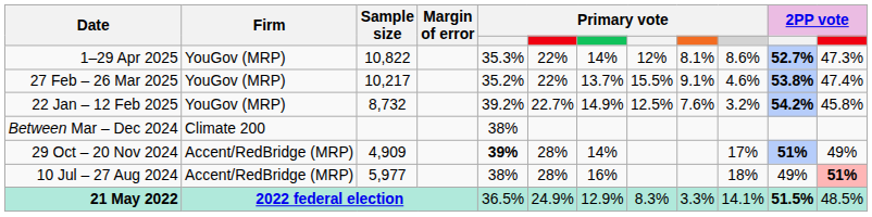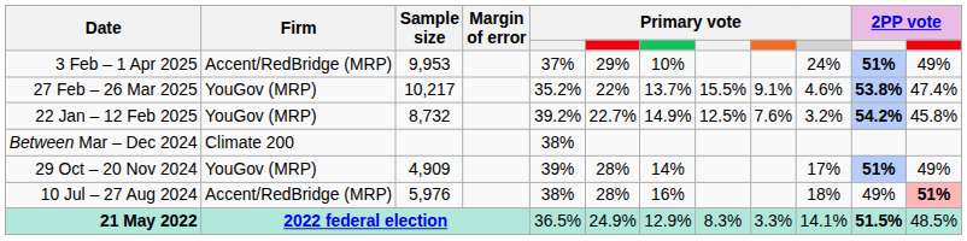 <table class="nowrap wikitable tpl-blanktable" style=text-align:center;font-size:90%>
 <tr>
 <th rowspan=2>Date</th>
 <th rowspan=2>Firm</th>
 <th rowspan=2>Sample<br>size</th>
 <th rowspan=2>Margin<br>of error</th>
 <th colspan=6>Primary vote</th>
 <th colspan=2 class=unsortable style=background:#ebbce3><a href='#'>2PP vote</a></th>
 </tr>
 <tr>
 <th style=background:></th>
 <th style="background:#F00011"></th>
 <th style=background:#10C25B></th>
 <th style=background:></th>
 <th style=background:#f36c21></th>
 <th style=background:lightgray></th>
 <th style=background:></th>
 <th style="background:#F00011"></th>
 </tr>
 <tr>
-<td align=right>1–29 Apr 2025</td>
-<td align=left>YouGov (MRP)</td>
-<td>10,822</td>
+<td align=right>3 Feb – 1 Apr 2025</td>
+<td align=left>Accent/RedBridge (MRP)</td>
+<td>9,953</td>
 <td></td>
-<td>35.3%</td>
-<td>22%</td>
-<td>14%</td>
-<td>12%</td>
-<td>8.1%</td>
-<td>8.6%</td>
-<th style="background:#B6CDFB">52.7%</th>
-<td>47.3%</td>
+<td>37%</td>
+<td>29%</td>
+<td>10%</td>
+<td></td>
+<td></td>
+<td>24%</td>
+<th style="background:#B6CDFB">51%</th>
+<td>49%</td>
 </tr>
 <tr>
 <td align=right>27 Feb – 26 Mar 2025</td>
 <td align=left>YouGov (MRP)</td>
 <td>10,217</td>
 <td></td>
 <td>35.2%</td>
 <td>22%</td>
 <td>13.7%</td>
 <td>15.5%</td>
 <td>9.1%</td>
 <td>4.6%</td>
 <th style="background:#B6CDFB">53.8%</th>
 <td>47.4%</td>
 </tr>
 <tr>
 <td align=right>22 Jan – 12 Feb 2025</td>
 <td align=left>YouGov (MRP)</td>
 <td>8,732</td>
 <td></td>
 <td>39.2%</td>
 <td>22.7%</td>
 <td>14.9%</td>
 <td>12.5%</td>
 <td>7.6%</td>
 <td>3.2%</td>
 <th style="background:#B6CDFB">54.2%</th>
 <td>45.8%</td>
 </tr>
 <tr>
 <td align=right><em>Between</em> Mar – Dec 2024</td>
 <td align=left>Climate 200</td>
 <td></td>
 <td></td>
 <td>38%</td>
 <td></td>
 <td></td>
 <td></td>
 <td></td>
 <td></td>
 <td></td>
 <td></td>
 </tr>
 <tr>
 <td align=right>29 Oct – 20 Nov 2024</td>
-<td align=left>Accent/RedBridge (MRP)</td>
+<td align=left>YouGov (MRP)</td>
 <td>4,909</td>
 <td></td>
-<td><strong>39%</strong></td>
+<td>39%</td>
 <td>28%</td>
 <td>14%</td>
 <td></td>
 <td></td>
 <td>17%</td>
 <th style="background:#B6CDFB">51%</th>
 <td>49%</td>
 </tr>
 <tr>
 <td align=right>10 Jul – 27 Aug 2024</td>
 <td align=left>Accent/RedBridge (MRP)</td>
-<td>5,977</td>
+<td>5,976</td>
 <td></td>
 <td>38%</td>
 <td>28%</td>
 <td>16%</td>
 <td></td>
 <td></td>
 <td>18%</td>
 <td>49%</td>
 <th style="background:#FFB6B6">51%</th>
 </tr>
 <tr style="background:#b0e9db">
 <td style="text-align:right" data-sort-value="21-May-2022"><strong>21 May 2022</strong></td>
 <td colspan="3" style="text-align:center"><strong><a href='#'>2022 federal election</a></strong></td>
 <td>36.5%</td>
 <td>24.9%</td>
 <td>12.9%</td>
 <td>8.3%</td>
 <td>3.3%</td>
 <td>14.1%</td>
 <td><strong>51.5%</strong></td>
 <td>48.5%</td>
 </tr>
 </table>
